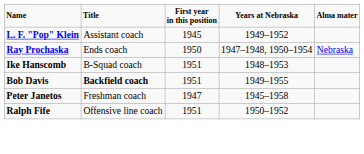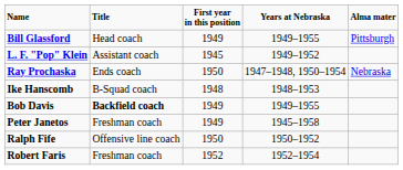 <table class="wikitable">
 <tr style="font-size:smaller">
 <td><strong>Name</strong></td>
 <td><strong>Title</strong></td>
 <td align="center"><strong>First year<br>in this position</strong></td>
 <td align="center"><strong>Years at Nebraska</strong></td>
 <td><strong>Alma mater</strong></td>
+</tr>
+<tr>
+<td><strong><a href='#'>Bill Glassford</a></strong></td>
+<td>Head coach</td>
+<td align="center">1949</td>
+<td align="center">1949–1955</td>
+<td><a href='#'>Pittsburgh</a></td>
 </tr>
 <tr>
 <td><strong><a href='#'>L. F. "Pop" Klein</a></strong></td>
 <td>Assistant coach</td>
 <td align="center">1945</td>
 <td align="center">1949–1952</td>
 <td></td>
 </tr>
 <tr>
 <td><strong><a href='#'>Ray Prochaska</a></strong></td>
 <td>Ends coach</td>
 <td align="center">1950</td>
 <td align="center">1947–1948, 1950–1954</td>
 <td><a href='#'>Nebraska</a></td>
 </tr>
 <tr>
 <td><strong>Ike Hanscomb</strong></td>
 <td>B-Squad coach</td>
-<td align="center">1951</td>
+<td align="center">1948</td>
 <td align="center">1948–1953</td>
 <td></td>
 </tr>
 <tr>
 <td><strong>Bob Davis</strong></td>
 <td><strong>Backfield coach</strong></td>
-<td align="center">1951</td>
+<td align="center">1949</td>
 <td align="center">1949–1955</td>
 <td></td>
 </tr>
 <tr>
 <td><strong>Peter Janetos</strong></td>
 <td>Freshman coach</td>
-<td align="center">1947</td>
+<td align="center">1949</td>
 <td align="center">1945–1958</td>
 <td></td>
 </tr>
 <tr>
 <td><strong>Ralph Fife</strong></td>
 <td>Offensive line coach</td>
-<td align="center">1951</td>
+<td align="center">1950</td>
 <td align="center">1950–1952</td>
 <td></td>
 </tr>
+<tr>
+<td><strong>Robert Faris</strong></td>
+<td>Freshman coach</td>
+<td align="center">1952</td>
+<td align="center">1952–1954</td>
+<td></td>
+</tr>
 </table>
